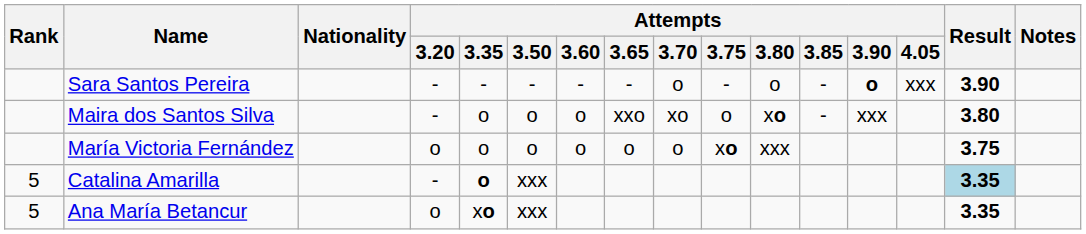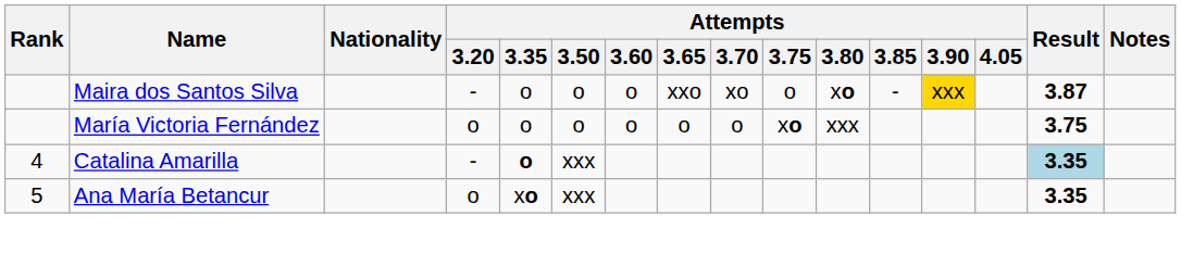 <table class="wikitable sortable" style="text-align:center">
 <tr>
 <th rowspan=2>Rank</th>
 <th rowspan=2>Name</th>
 <th rowspan=2>Nationality</th>
 <th colspan=11>Attempts</th>
 <th rowspan=2>Result</th>
 <th rowspan=2>Notes</th>
 </tr>
 <tr>
 <th>3.20</th>
 <th>3.35</th>
 <th>3.50</th>
 <th>3.60</th>
 <th>3.65</th>
 <th>3.70</th>
 <th>3.75</th>
 <th>3.80</th>
 <th>3.85</th>
 <th>3.90</th>
 <th>4.05</th>
 </tr>
 <tr>
 <td align=center></td>
-<td align=left><a href='#'>Sara Santos Pereira</a></td>
-<td align=left></td>
-<td>-</td>
-<td>-</td>
-<td>-</td>
-<td>-</td>
-<td>-</td>
-<td>o</td>
-<td>-</td>
-<td>o</td>
-<td>-</td>
-<td><strong>o</strong></td>
-<td>xxx</td>
-<td><strong>3.90</strong></td>
-<td></td>
-</tr>
-<tr>
-<td align=center></td>
 <td align=left><a href='#'>Maira dos Santos Silva</a></td>
 <td align=left></td>
 <td>-</td>
 <td>o</td>
 <td>o</td>
 <td>o</td>
 <td>xxo</td>
 <td>xo</td>
 <td>o</td>
 <td>x<strong>o</strong></td>
 <td>-</td>
-<td>xxx</td>
+<td style="background: gold;">xxx</td>
 <td></td>
-<td><strong>3.80</strong></td>
+<td><strong>3.87</strong></td>
 <td></td>
 </tr>
 <tr>
 <td align=center></td>
 <td align=left><a href='#'>María Victoria Fernández</a></td>
 <td align=left></td>
 <td>o</td>
 <td>o</td>
 <td>o</td>
 <td>o</td>
 <td>o</td>
 <td>o</td>
 <td>x<strong>o</strong></td>
 <td>xxx</td>
 <td></td>
 <td></td>
 <td></td>
 <td><strong>3.75</strong></td>
 <td></td>
 </tr>
 <tr>
-<td align=center>5</td>
+<td align=center>4</td>
 <td align=left><a href='#'>Catalina Amarilla</a></td>
 <td align=left></td>
 <td>-</td>
 <td><strong>o</strong></td>
 <td>xxx</td>
 <td></td>
 <td></td>
 <td></td>
 <td></td>
 <td></td>
 <td></td>
 <td></td>
 <td></td>
 <td style="background: lightblue;"><strong>3.35</strong></td>
 <td></td>
 </tr>
 <tr>
 <td align=center>5</td>
 <td align=left><a href='#'>Ana María Betancur</a></td>
 <td align=left></td>
 <td>o</td>
 <td>x<strong>o</strong></td>
 <td>xxx</td>
 <td></td>
 <td></td>
 <td></td>
 <td></td>
 <td></td>
 <td></td>
 <td></td>
 <td></td>
 <td><strong>3.35</strong></td>
 <td></td>
 </tr>
 </table>
